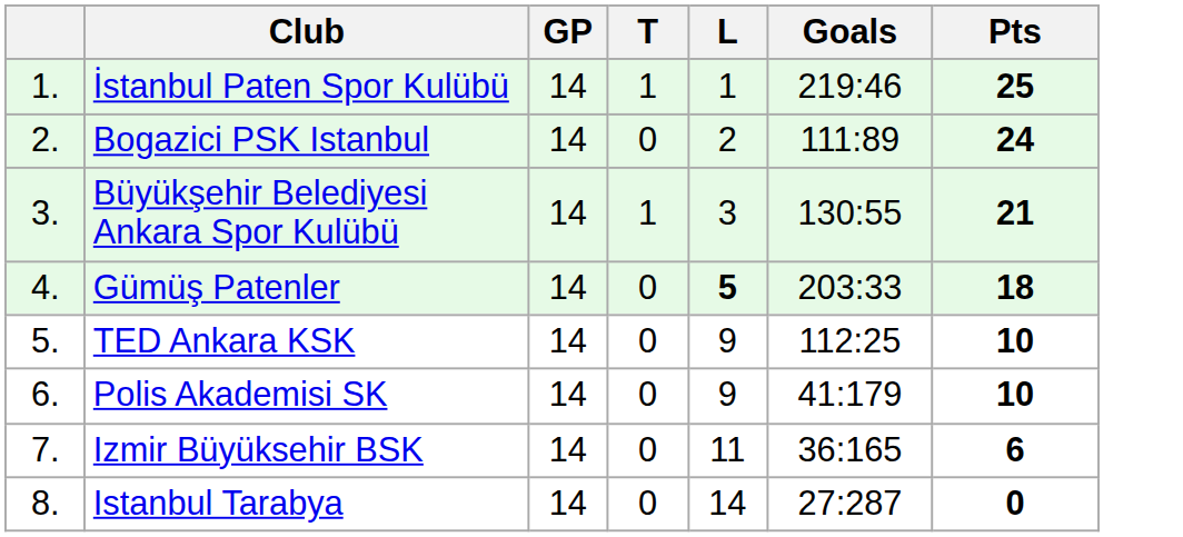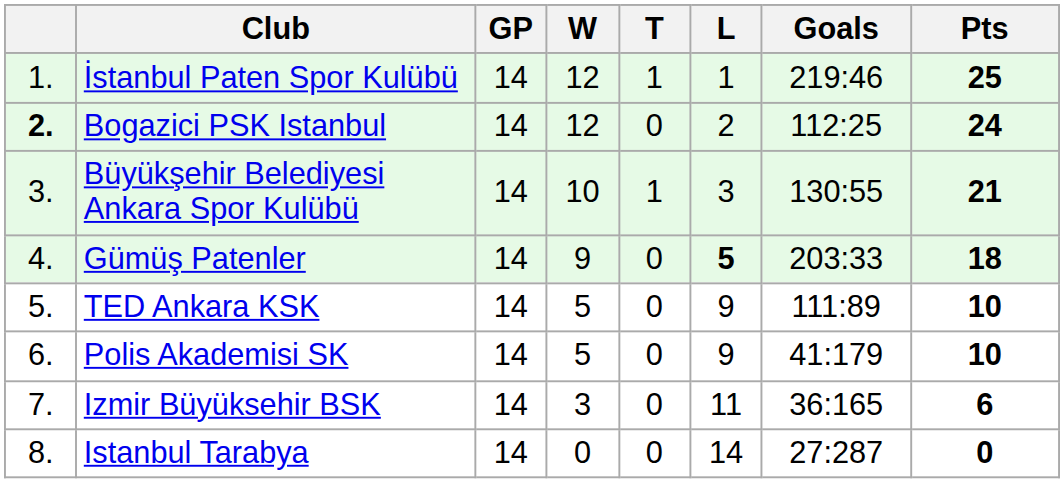 <table class="wikitable">
 <tr>
 <th width="30"></th>
 <th width="200">Club</th>
 <th width="30">GP</th>
+<th width="30">W</th>
 <th width="30">T</th>
 <th width="30">L</th>
 <th width="70">Goals</th>
 <th width="70">Pts</th>
 </tr>
 <tr bgcolor="#e6fae6" align="center">
 <td>1.</td>
 <td align="left"><a href='#'>İstanbul Paten Spor Kulübü</a></td>
 <td>14</td>
+<td>12</td>
 <td>1</td>
 <td>1</td>
 <td>219:46</td>
 <td><strong>25</strong></td>
 </tr>
 <tr bgcolor="#e6fae6" align="center">
-<td>2.</td>
+<td><strong>2.</strong></td>
 <td align="left"><a href='#'>Bogazici PSK Istanbul</a></td>
 <td>14</td>
+<td>12</td>
 <td>0</td>
 <td>2</td>
-<td>111:89</td>
+<td>112:25</td>
 <td><strong>24</strong></td>
 </tr>
 <tr bgcolor="#e6fae6" align="center">
 <td>3.</td>
 <td align="left"><a href='#'>Büyükşehir Belediyesi Ankara Spor Kulübü</a></td>
 <td>14</td>
+<td>10</td>
 <td>1</td>
 <td>3</td>
 <td>130:55</td>
 <td><strong>21</strong></td>
 </tr>
 <tr bgcolor="#e6fae6" align="center">
 <td>4.</td>
 <td align="left"><a href='#'>Gümüş Patenler</a></td>
 <td>14</td>
+<td>9</td>
 <td>0</td>
 <td><strong>5</strong></td>
 <td>203:33</td>
 <td><strong>18</strong></td>
 </tr>
 <tr bgcolor="#FFFFFF" align="center">
 <td>5.</td>
 <td align="left"><a href='#'>TED Ankara KSK</a></td>
 <td>14</td>
+<td>5</td>
 <td>0</td>
 <td>9</td>
-<td>112:25</td>
+<td>111:89</td>
 <td><strong>10</strong></td>
 </tr>
 <tr bgcolor="#FFFFFF" align="center">
 <td>6.</td>
 <td align="left"><a href='#'>Polis Akademisi SK</a></td>
 <td>14</td>
+<td>5</td>
 <td>0</td>
 <td>9</td>
 <td>41:179</td>
 <td><strong>10</strong></td>
 </tr>
 <tr bgcolor="#FFFFFF" align="center">
 <td>7.</td>
 <td align="left"><a href='#'>Izmir Büyüksehir BSK</a></td>
 <td>14</td>
+<td>3</td>
 <td>0</td>
 <td>11</td>
 <td>36:165</td>
 <td><strong>6</strong></td>
 </tr>
 <tr bgcolor="#FFFFFF" align="center">
 <td>8.</td>
 <td align="left"><a href='#'>Istanbul Tarabya</a></td>
 <td>14</td>
 <td>0</td>
+<td>0</td>
 <td>14</td>
 <td>27:287</td>
 <td><strong>0</strong></td>
 </tr>
 </table>
